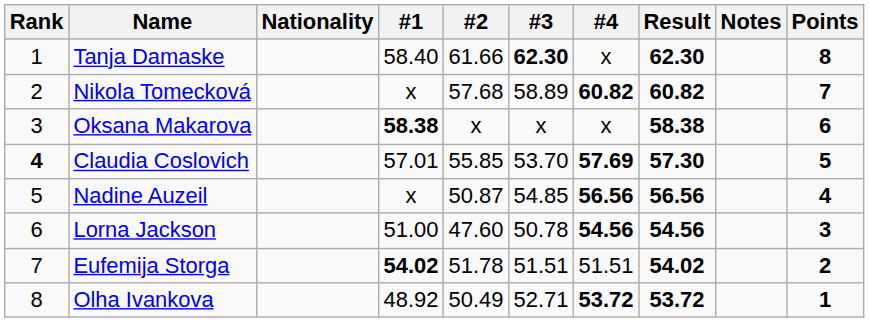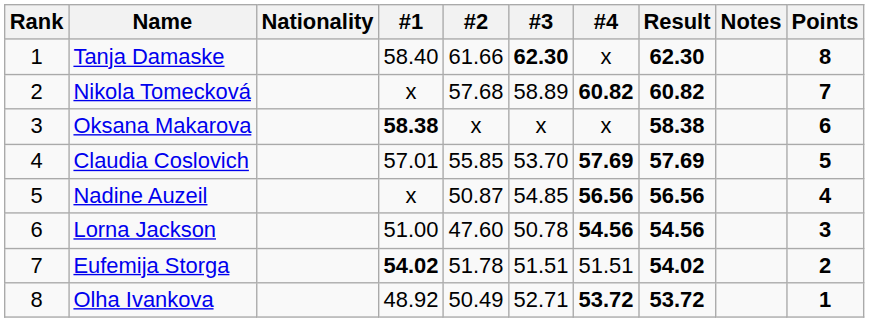 <table class="wikitable sortable" style="text-align:center">
 <tr>
 <th>Rank</th>
 <th>Name</th>
 <th>Nationality</th>
 <th>#1</th>
 <th>#2</th>
 <th>#3</th>
 <th>#4</th>
 <th>Result</th>
 <th>Notes</th>
 <th>Points</th>
 </tr>
 <tr>
 <td>1</td>
 <td align=left><a href='#'>Tanja Damaske</a></td>
 <td align=left></td>
 <td>58.40</td>
 <td>61.66</td>
 <td><strong>62.30</strong></td>
 <td>x</td>
 <td><strong>62.30</strong></td>
 <td></td>
 <td><strong>8</strong></td>
 </tr>
 <tr>
 <td>2</td>
 <td align=left><a href='#'>Nikola Tomecková</a></td>
 <td align=left></td>
 <td>x</td>
 <td>57.68</td>
 <td>58.89</td>
 <td><strong>60.82</strong></td>
 <td><strong>60.82</strong></td>
 <td></td>
 <td><strong>7</strong></td>
 </tr>
 <tr>
 <td>3</td>
 <td align=left><a href='#'>Oksana Makarova</a></td>
 <td align=left></td>
 <td><strong>58.38</strong></td>
 <td>x</td>
 <td>x</td>
 <td>x</td>
 <td><strong>58.38</strong></td>
 <td></td>
 <td><strong>6</strong></td>
 </tr>
 <tr>
-<td><strong>4</strong></td>
+<td>4</td>
 <td align=left><a href='#'>Claudia Coslovich</a></td>
 <td align=left></td>
 <td>57.01</td>
 <td>55.85</td>
 <td>53.70</td>
 <td><strong>57.69</strong></td>
-<td><strong>57.30</strong></td>
+<td><strong>57.69</strong></td>
 <td></td>
 <td><strong>5</strong></td>
 </tr>
 <tr>
 <td>5</td>
 <td align=left><a href='#'>Nadine Auzeil</a></td>
 <td align=left></td>
 <td>x</td>
 <td>50.87</td>
 <td>54.85</td>
 <td><strong>56.56</strong></td>
 <td><strong>56.56</strong></td>
 <td></td>
 <td><strong>4</strong></td>
 </tr>
 <tr>
 <td>6</td>
 <td align=left><a href='#'>Lorna Jackson</a></td>
 <td align=left></td>
 <td>51.00</td>
 <td>47.60</td>
 <td>50.78</td>
 <td><strong>54.56</strong></td>
 <td><strong>54.56</strong></td>
 <td></td>
 <td><strong>3</strong></td>
 </tr>
 <tr>
 <td>7</td>
 <td align=left><a href='#'>Eufemija Storga</a></td>
 <td align=left></td>
 <td><strong>54.02</strong></td>
 <td>51.78</td>
 <td>51.51</td>
 <td>51.51</td>
 <td><strong>54.02</strong></td>
 <td></td>
 <td><strong>2</strong></td>
 </tr>
 <tr>
 <td>8</td>
 <td align=left><a href='#'>Olha Ivankova</a></td>
 <td align=left></td>
 <td>48.92</td>
 <td>50.49</td>
 <td>52.71</td>
 <td><strong>53.72</strong></td>
 <td><strong>53.72</strong></td>
 <td></td>
 <td><strong>1</strong></td>
 </tr>
 </table>
